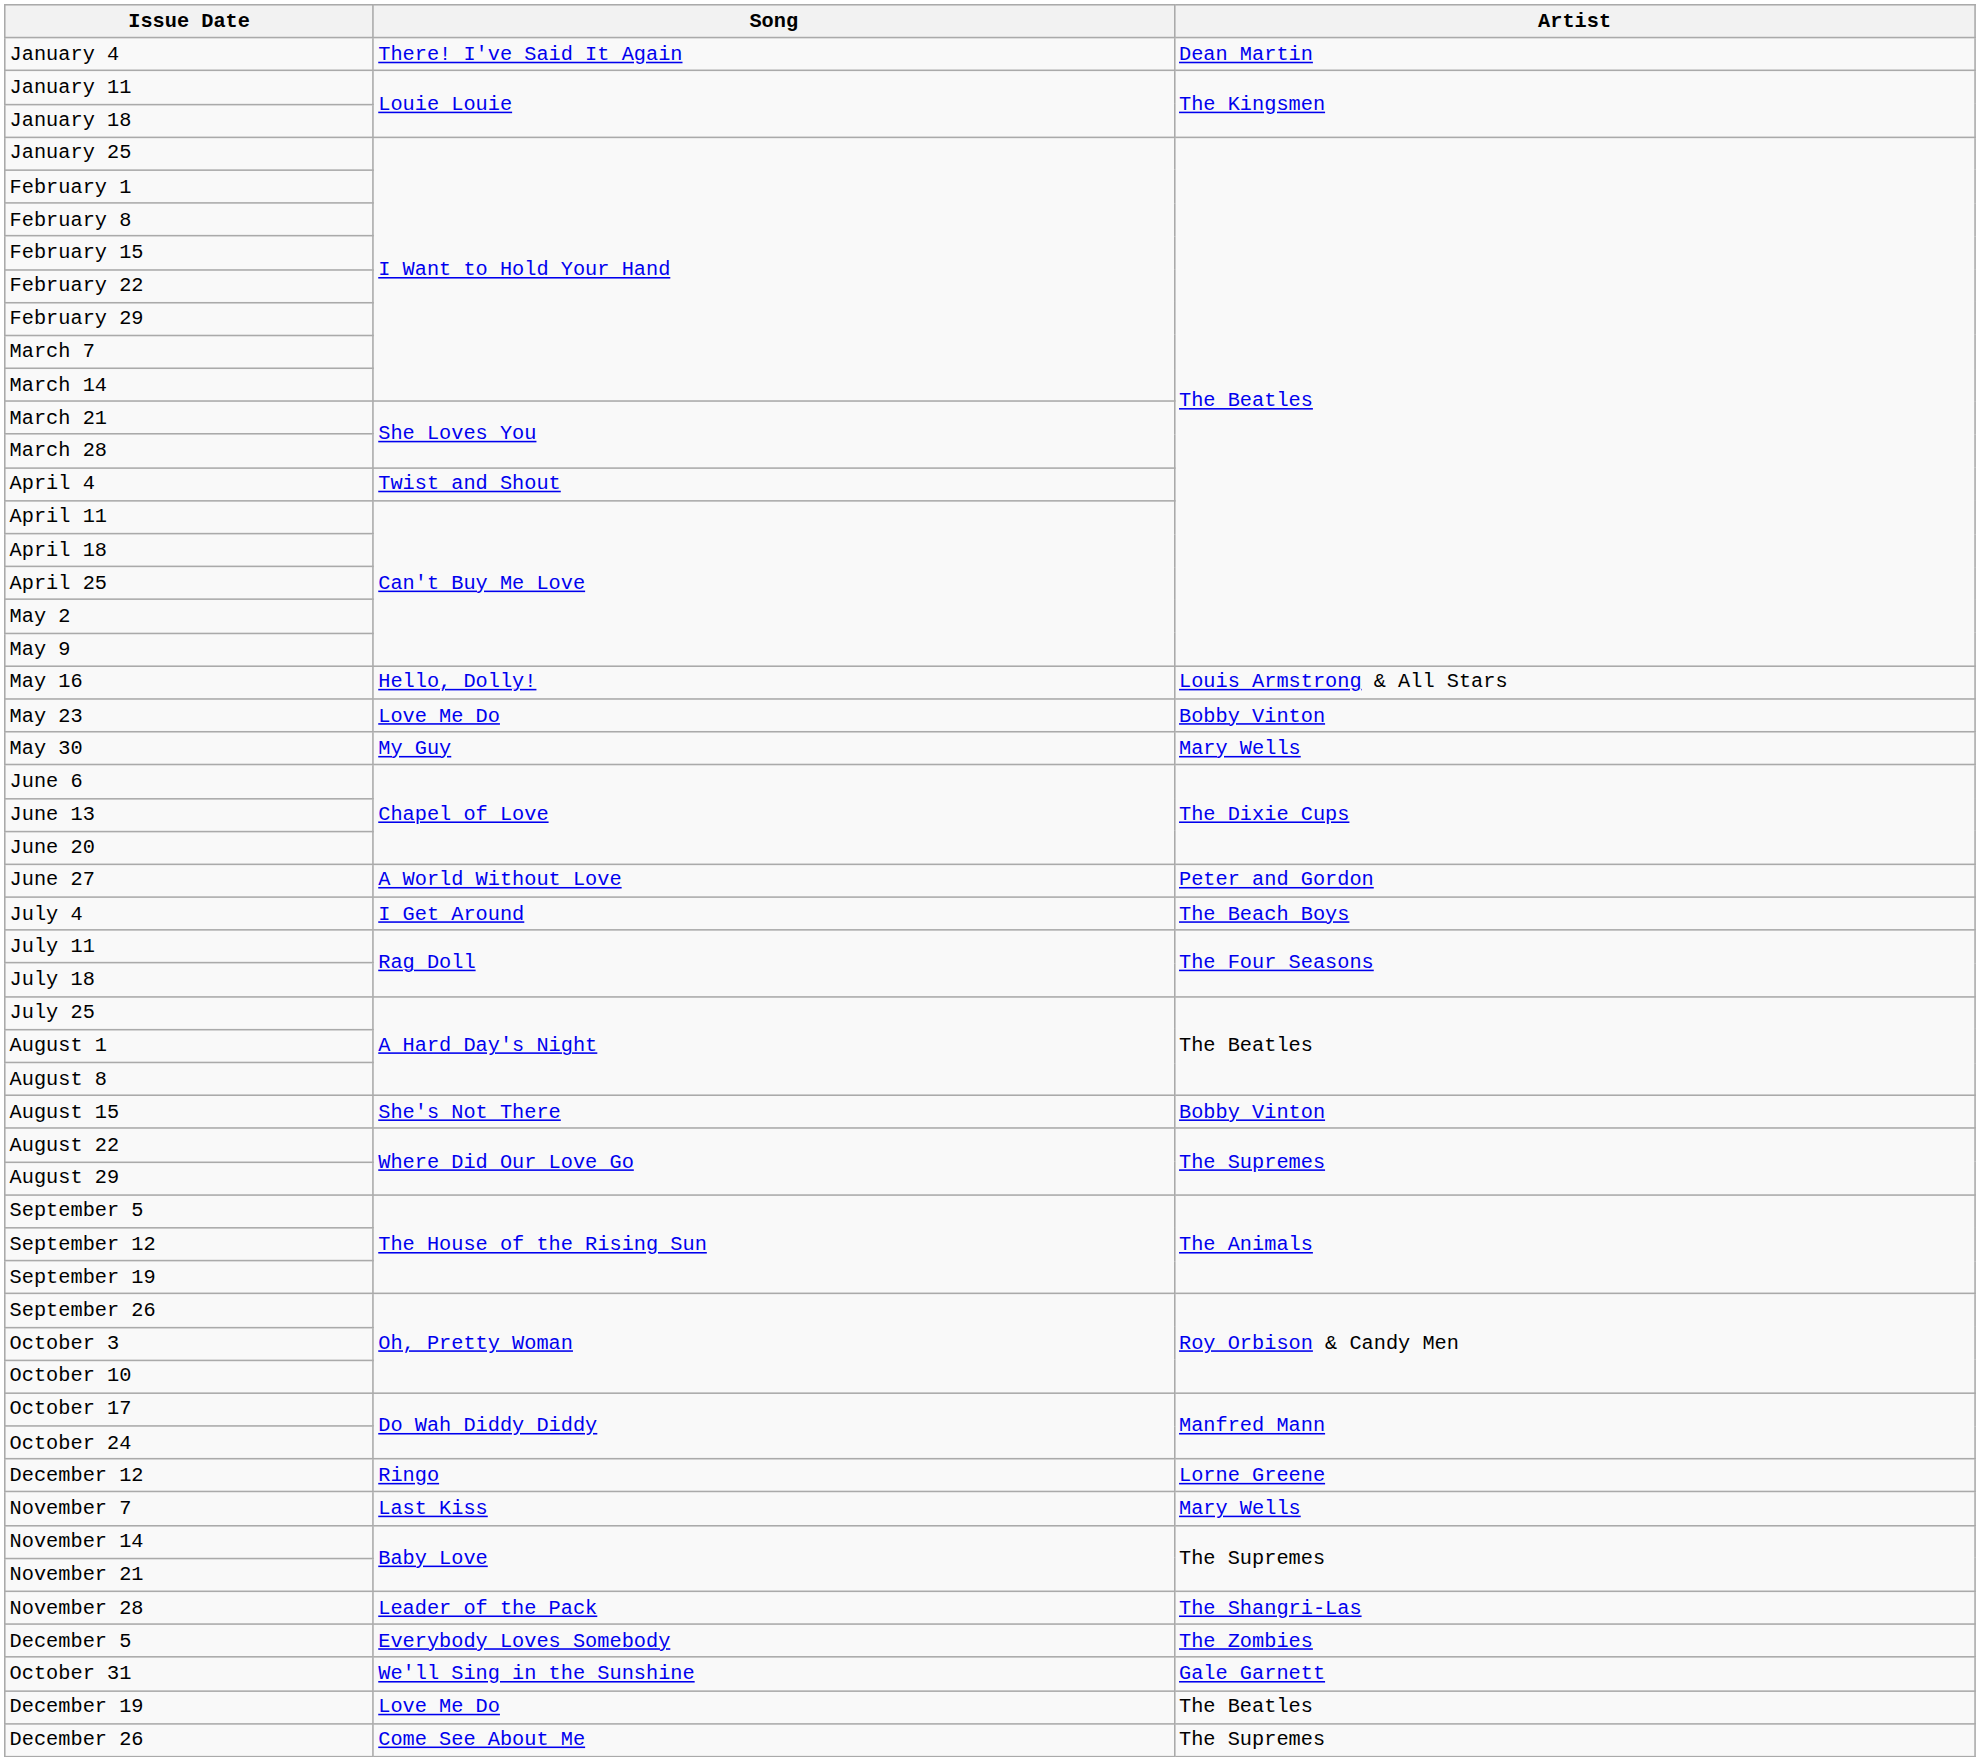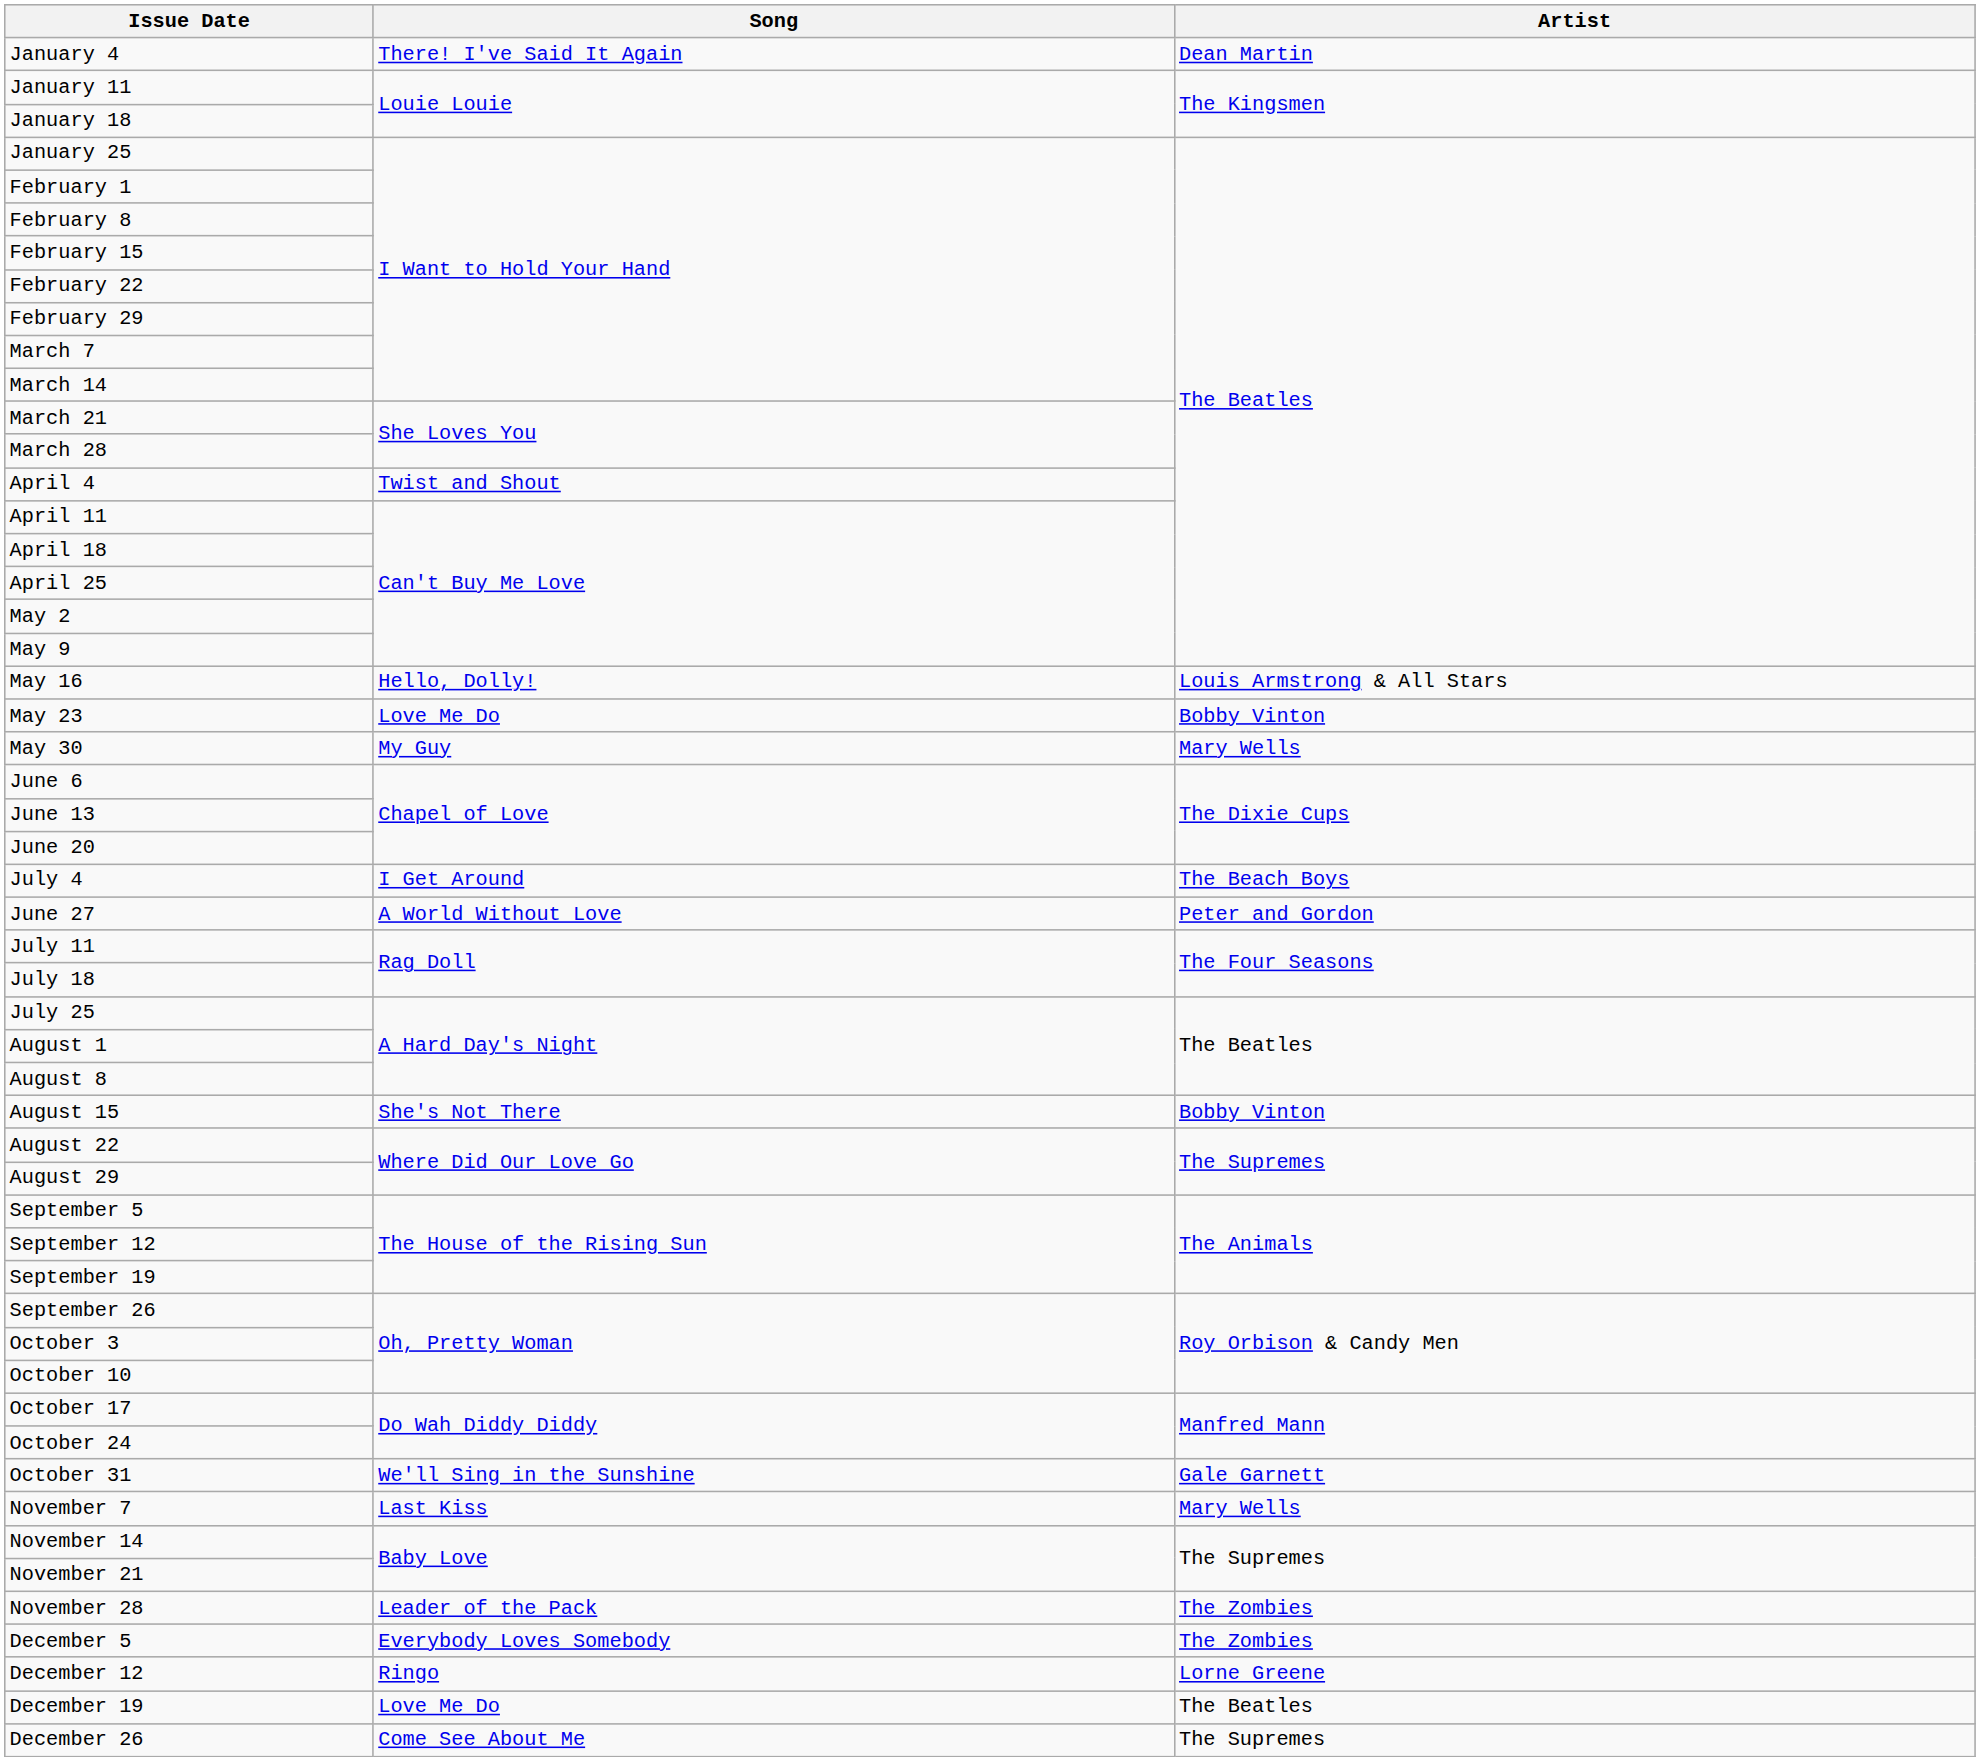 <table class="wikitable" width=100%>
 <tr>
 <th>Issue Date</th>
 <th>Song</th>
 <th>Artist</th>
 </tr>
 <tr>
 <td>January 4</td>
 <td><a href='#'>There! I've Said It Again</a></td>
 <td><a href='#'>Dean Martin</a></td>
 </tr>
 <tr>
 <td>January 11</td>
 <td rowspan="2"><a href='#'>Louie Louie</a></td>
 <td rowspan="2"><a href='#'>The Kingsmen</a></td>
 </tr>
 <tr>
 <td>January 18</td>
 </tr>
 <tr>
 <td>January 25</td>
 <td rowspan="8"><a href='#'>I Want to Hold Your Hand</a></td>
 <td rowspan="16"><a href='#'>The Beatles</a></td>
 </tr>
 <tr>
 <td>February 1</td>
 </tr>
 <tr>
 <td>February 8</td>
 </tr>
 <tr>
 <td>February 15</td>
 </tr>
 <tr>
 <td>February 22</td>
 </tr>
 <tr>
 <td>February 29</td>
 </tr>
 <tr>
 <td>March 7</td>
 </tr>
 <tr>
 <td>March 14</td>
 </tr>
 <tr>
 <td>March 21</td>
 <td rowspan="2"><a href='#'>She Loves You</a></td>
 </tr>
 <tr>
 <td>March 28</td>
 </tr>
 <tr>
 <td>April 4</td>
 <td><a href='#'>Twist and Shout</a></td>
 </tr>
 <tr>
 <td>April 11</td>
 <td rowspan="5"><a href='#'>Can't Buy Me Love</a></td>
 </tr>
 <tr>
 <td>April 18</td>
 </tr>
 <tr>
 <td>April 25</td>
 </tr>
 <tr>
 <td>May 2</td>
 </tr>
 <tr>
 <td>May 9</td>
 </tr>
 <tr>
 <td>May 16</td>
 <td><a href='#'>Hello, Dolly!</a></td>
 <td><a href='#'>Louis Armstrong</a> & All Stars</td>
 </tr>
 <tr>
 <td>May 23</td>
 <td><a href='#'>Love Me Do</a></td>
 <td><a href='#'>Bobby Vinton</a></td>
 </tr>
 <tr>
 <td>May 30</td>
 <td><a href='#'>My Guy</a></td>
 <td><a href='#'>Mary Wells</a></td>
 </tr>
 <tr>
 <td>June 6</td>
 <td rowspan="3"><a href='#'>Chapel of Love</a></td>
 <td rowspan="3"><a href='#'>The Dixie Cups</a></td>
 </tr>
 <tr>
 <td>June 13</td>
 </tr>
 <tr>
 <td>June 20</td>
 </tr>
 <tr>
+<td>July 4</td>
+<td><a href='#'>I Get Around</a></td>
+<td><a href='#'>The Beach Boys</a></td>
+</tr>
+<tr>
 <td>June 27</td>
 <td><a href='#'>A World Without Love</a></td>
 <td><a href='#'>Peter and Gordon</a></td>
-</tr>
-<tr>
-<td>July 4</td>
-<td><a href='#'>I Get Around</a></td>
-<td><a href='#'>The Beach Boys</a></td>
 </tr>
 <tr>
 <td>July 11</td>
 <td rowspan="2"><a href='#'>Rag Doll</a></td>
 <td rowspan="2"><a href='#'>The Four Seasons</a></td>
 </tr>
 <tr>
 <td>July 18</td>
 </tr>
 <tr>
 <td>July 25</td>
 <td rowspan="3"><a href='#'>A Hard Day's Night</a></td>
 <td rowspan="3">The Beatles</td>
 </tr>
 <tr>
 <td>August 1</td>
 </tr>
 <tr>
 <td>August 8</td>
 </tr>
 <tr>
 <td>August 15</td>
 <td><a href='#'>She's Not There</a></td>
 <td><a href='#'>Bobby Vinton</a></td>
 </tr>
 <tr>
 <td>August 22</td>
 <td rowspan="2"><a href='#'>Where Did Our Love Go</a></td>
 <td rowspan="2"><a href='#'>The Supremes</a></td>
 </tr>
 <tr>
 <td>August 29</td>
 </tr>
 <tr>
 <td>September 5</td>
 <td rowspan="3"><a href='#'>The House of the Rising Sun</a></td>
 <td rowspan="3"><a href='#'>The Animals</a></td>
 </tr>
 <tr>
 <td>September 12</td>
 </tr>
 <tr>
 <td>September 19</td>
 </tr>
 <tr>
 <td>September 26</td>
 <td rowspan="3"><a href='#'>Oh, Pretty Woman</a></td>
 <td rowspan="3"><a href='#'>Roy Orbison</a> & Candy Men</td>
 </tr>
 <tr>
 <td>October 3</td>
 </tr>
 <tr>
 <td>October 10</td>
 </tr>
 <tr>
 <td>October 17</td>
 <td rowspan="2"><a href='#'>Do Wah Diddy Diddy</a></td>
 <td rowspan="2"><a href='#'>Manfred Mann</a></td>
 </tr>
 <tr>
 <td>October 24</td>
 </tr>
 <tr>
-<td>December 12</td>
-<td><a href='#'>Ringo</a></td>
-<td><a href='#'>Lorne Greene</a></td>
+<td>October 31</td>
+<td><a href='#'>We'll Sing in the Sunshine</a></td>
+<td><a href='#'>Gale Garnett</a></td>
 </tr>
 <tr>
 <td>November 7</td>
 <td><a href='#'>Last Kiss</a></td>
 <td><a href='#'>Mary Wells</a></td>
 </tr>
 <tr>
 <td>November 14</td>
 <td rowspan="2"><a href='#'>Baby Love</a></td>
 <td rowspan="2">The Supremes</td>
 </tr>
 <tr>
 <td>November 21</td>
 </tr>
 <tr>
 <td>November 28</td>
 <td><a href='#'>Leader of the Pack</a></td>
-<td><a href='#'>The Shangri-Las</a></td>
+<td><a href='#'>The Zombies</a></td>
 </tr>
 <tr>
 <td>December 5</td>
 <td><a href='#'>Everybody Loves Somebody</a></td>
 <td><a href='#'>The Zombies</a></td>
 </tr>
 <tr>
-<td>October 31</td>
-<td><a href='#'>We'll Sing in the Sunshine</a></td>
-<td><a href='#'>Gale Garnett</a></td>
+<td>December 12</td>
+<td><a href='#'>Ringo</a></td>
+<td><a href='#'>Lorne Greene</a></td>
 </tr>
 <tr>
 <td>December 19</td>
 <td><a href='#'>Love Me Do</a></td>
 <td>The Beatles</td>
 </tr>
 <tr>
 <td>December 26</td>
 <td><a href='#'>Come See About Me</a></td>
 <td>The Supremes</td>
 </tr>
 </table>
